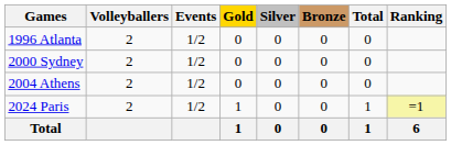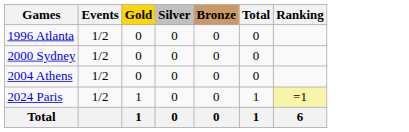 <table class="wikitable sortable" style="text-align:center">
 <tr>
 <th>Games</th>
-<th>Volleyballers</th>
 <th>Events</th>
 <th style="background-color:gold;">Gold</th>
 <th style="background-color:silver;">Silver</th>
 <th style="background-color:#c96;">Bronze</th>
 <th>Total</th>
 <th>Ranking</th>
 </tr>
 <tr>
 <td align=left><a href='#'>1996 Atlanta</a></td>
-<td>2</td>
 <td>1/2</td>
 <td>0</td>
 <td>0</td>
 <td>0</td>
 <td>0</td>
 <td></td>
 </tr>
 <tr>
 <td align=left><a href='#'>2000 Sydney</a></td>
-<td>2</td>
 <td>1/2</td>
 <td>0</td>
 <td>0</td>
 <td>0</td>
 <td>0</td>
 <td></td>
 </tr>
 <tr>
 <td align=left><a href='#'>2004 Athens</a></td>
-<td>2</td>
 <td>1/2</td>
 <td>0</td>
 <td>0</td>
 <td>0</td>
 <td>0</td>
 <td></td>
 </tr>
 <tr>
 <td align=left><a href='#'>2024 Paris</a></td>
-<td>2</td>
 <td>1/2</td>
 <td>1</td>
 <td>0</td>
 <td>0</td>
 <td>1</td>
 <td bgcolor=F7F6A8>=1</td>
 </tr>
 <tr>
 <th>Total</th>
 <th></th>
-<th></th>
 <th>1</th>
 <th>0</th>
 <th>0</th>
 <th>1</th>
 <th>6</th>
 </tr>
 </table>
